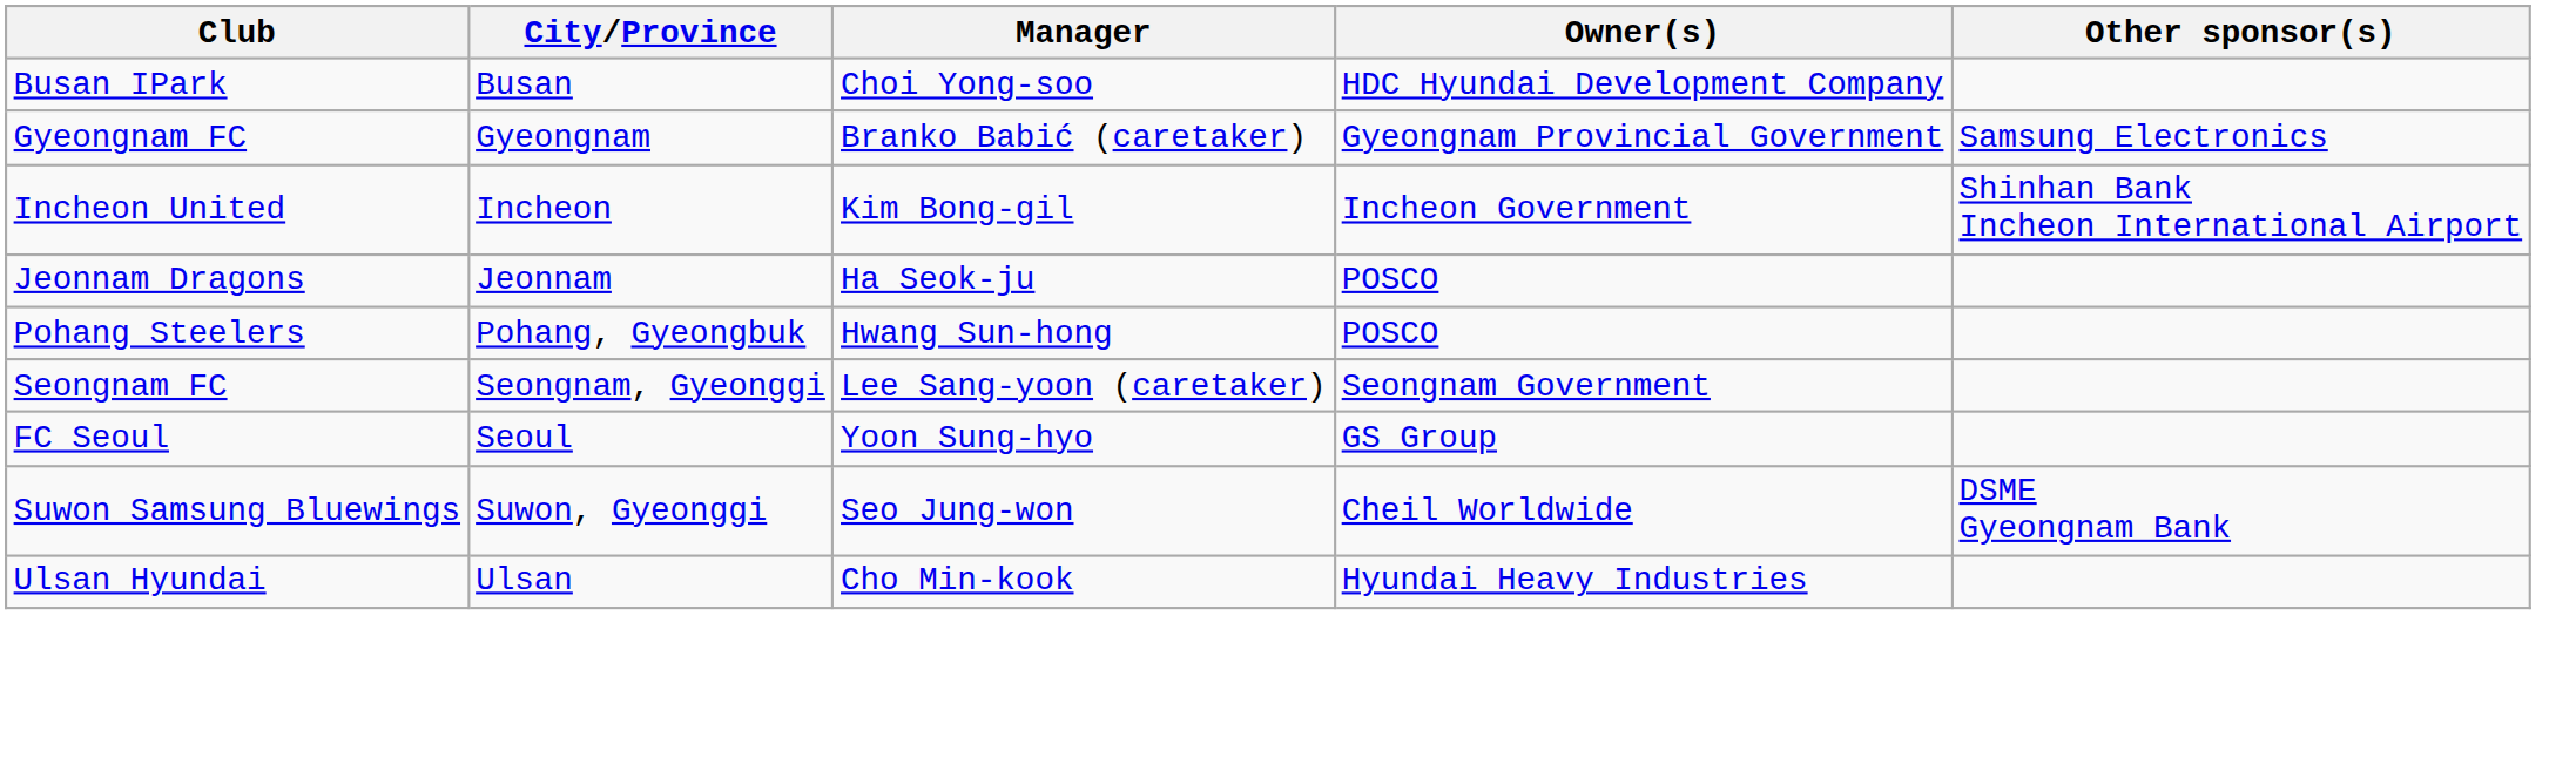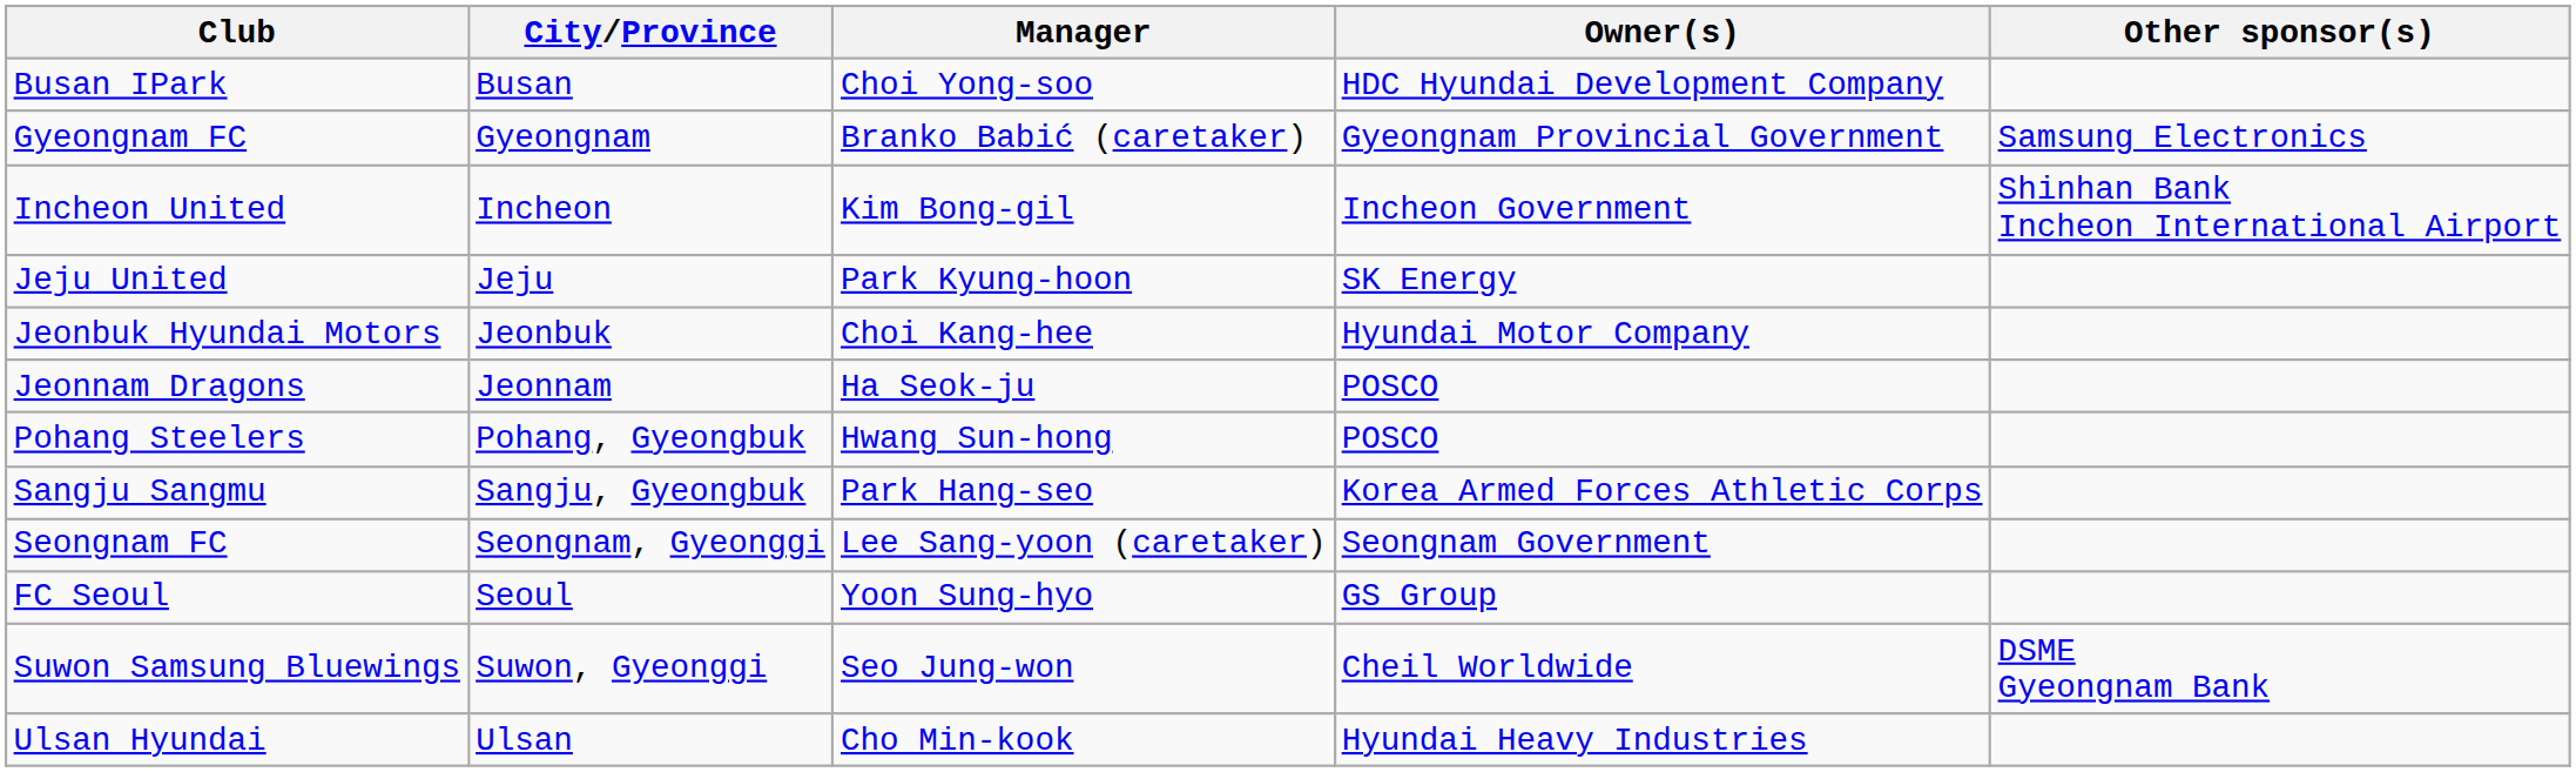 <table class="wikitable" style="text-align:left">
 <tr>
 <th>Club</th>
 <th><a href='#'>City</a>/<a href='#'>Province</a></th>
 <th>Manager</th>
 <th>Owner(s)</th>
 <th>Other sponsor(s)</th>
 </tr>
 <tr>
 <td><a href='#'>Busan IPark</a></td>
 <td><a href='#'>Busan</a></td>
 <td> <a href='#'>Choi Yong-soo</a></td>
 <td><a href='#'>HDC Hyundai Development Company</a></td>
 <td></td>
 </tr>
 <tr>
 <td><a href='#'>Gyeongnam FC</a></td>
 <td><a href='#'>Gyeongnam</a></td>
 <td> <a href='#'>Branko Babić</a> (<a href='#'>caretaker</a>)</td>
 <td><a href='#'>Gyeongnam Provincial Government</a></td>
 <td><a href='#'>Samsung Electronics</a></td>
 </tr>
 <tr>
 <td><a href='#'>Incheon United</a></td>
 <td><a href='#'>Incheon</a></td>
 <td> <a href='#'>Kim Bong-gil</a></td>
 <td><a href='#'>Incheon Government</a></td>
 <td><a href='#'>Shinhan Bank</a><br><a href='#'>Incheon International Airport</a></td>
 </tr>
 <tr>
+<td><a href='#'>Jeju United</a></td>
+<td><a href='#'>Jeju</a></td>
+<td> <a href='#'>Park Kyung-hoon</a></td>
+<td><a href='#'>SK Energy</a></td>
+<td></td>
+</tr>
+<tr>
+<td><a href='#'>Jeonbuk Hyundai Motors</a></td>
+<td><a href='#'>Jeonbuk</a></td>
+<td> <a href='#'>Choi Kang-hee</a></td>
+<td><a href='#'>Hyundai Motor Company</a></td>
+<td></td>
+</tr>
+<tr>
 <td><a href='#'>Jeonnam Dragons</a></td>
 <td><a href='#'>Jeonnam</a></td>
 <td> <a href='#'>Ha Seok-ju</a></td>
 <td><a href='#'>POSCO</a></td>
 <td></td>
 </tr>
 <tr>
 <td><a href='#'>Pohang Steelers</a></td>
 <td><a href='#'>Pohang</a>, <a href='#'>Gyeongbuk</a></td>
 <td> <a href='#'>Hwang Sun-hong</a></td>
 <td><a href='#'>POSCO</a></td>
+<td></td>
+</tr>
+<tr>
+<td><a href='#'>Sangju Sangmu</a></td>
+<td><a href='#'>Sangju</a>, <a href='#'>Gyeongbuk</a></td>
+<td> <a href='#'>Park Hang-seo</a></td>
+<td><a href='#'>Korea Armed Forces Athletic Corps</a></td>
 <td></td>
 </tr>
 <tr>
 <td><a href='#'>Seongnam FC</a></td>
 <td><a href='#'>Seongnam</a>, <a href='#'>Gyeonggi</a></td>
 <td> <a href='#'>Lee Sang-yoon</a> (<a href='#'>caretaker</a>)</td>
 <td><a href='#'>Seongnam Government</a></td>
 <td></td>
 </tr>
 <tr>
 <td><a href='#'>FC Seoul</a></td>
 <td><a href='#'>Seoul</a></td>
 <td> <a href='#'>Yoon Sung-hyo</a></td>
 <td><a href='#'>GS Group</a></td>
 <td></td>
 </tr>
 <tr>
 <td><a href='#'>Suwon Samsung Bluewings</a></td>
 <td><a href='#'>Suwon</a>, <a href='#'>Gyeonggi</a></td>
 <td> <a href='#'>Seo Jung-won</a></td>
 <td><a href='#'>Cheil Worldwide</a></td>
 <td><a href='#'>DSME</a><br><a href='#'>Gyeongnam Bank</a></td>
 </tr>
 <tr>
 <td><a href='#'>Ulsan Hyundai</a></td>
 <td><a href='#'>Ulsan</a></td>
 <td> <a href='#'>Cho Min-kook</a></td>
 <td><a href='#'>Hyundai Heavy Industries</a></td>
 </tr>
 </table>
